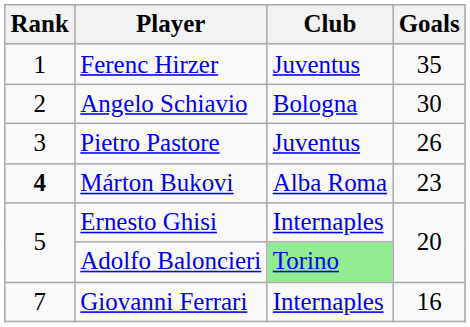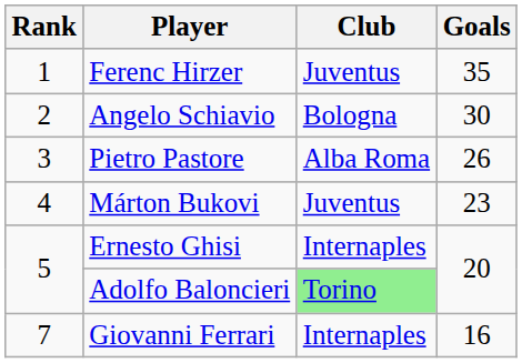 <table class="wikitable" style="text-align:center">
 <tr>
 <th>Rank</th>
 <th>Player</th>
 <th>Club</th>
 <th>Goals</th>
 </tr>
 <tr>
 <td>1</td>
 <td align="left"> <a href='#'>Ferenc Hirzer</a></td>
 <td align="left"><a href='#'>Juventus</a></td>
 <td>35</td>
 </tr>
 <tr>
 <td>2</td>
 <td align="left"> <a href='#'>Angelo Schiavio</a></td>
 <td align="left"><a href='#'>Bologna</a></td>
 <td>30</td>
 </tr>
 <tr>
 <td>3</td>
 <td align="left"> <a href='#'>Pietro Pastore</a></td>
-<td align="left"><a href='#'>Juventus</a></td>
+<td align="left"><a href='#'>Alba Roma</a></td>
 <td>26</td>
 </tr>
 <tr>
-<td><strong>4</strong></td>
+<td>4</td>
 <td align="left"> <a href='#'>Márton Bukovi</a></td>
-<td align="left"><a href='#'>Alba Roma</a></td>
+<td align="left"><a href='#'>Juventus</a></td>
 <td>23</td>
 </tr>
 <tr>
 <td rowspan="2">5</td>
 <td align="left"> <a href='#'>Ernesto Ghisi</a></td>
 <td align="left"><a href='#'>Internaples</a></td>
 <td rowspan="2">20</td>
 </tr>
 <tr>
 <td align="left"> <a href='#'>Adolfo Baloncieri</a></td>
 <td align="left" style="background: lightgreen;"><a href='#'>Torino</a></td>
 </tr>
 <tr>
 <td>7</td>
 <td align="left"> <a href='#'>Giovanni Ferrari</a></td>
 <td align="left"><a href='#'>Internaples</a></td>
 <td>16</td>
 </tr>
 </table>
